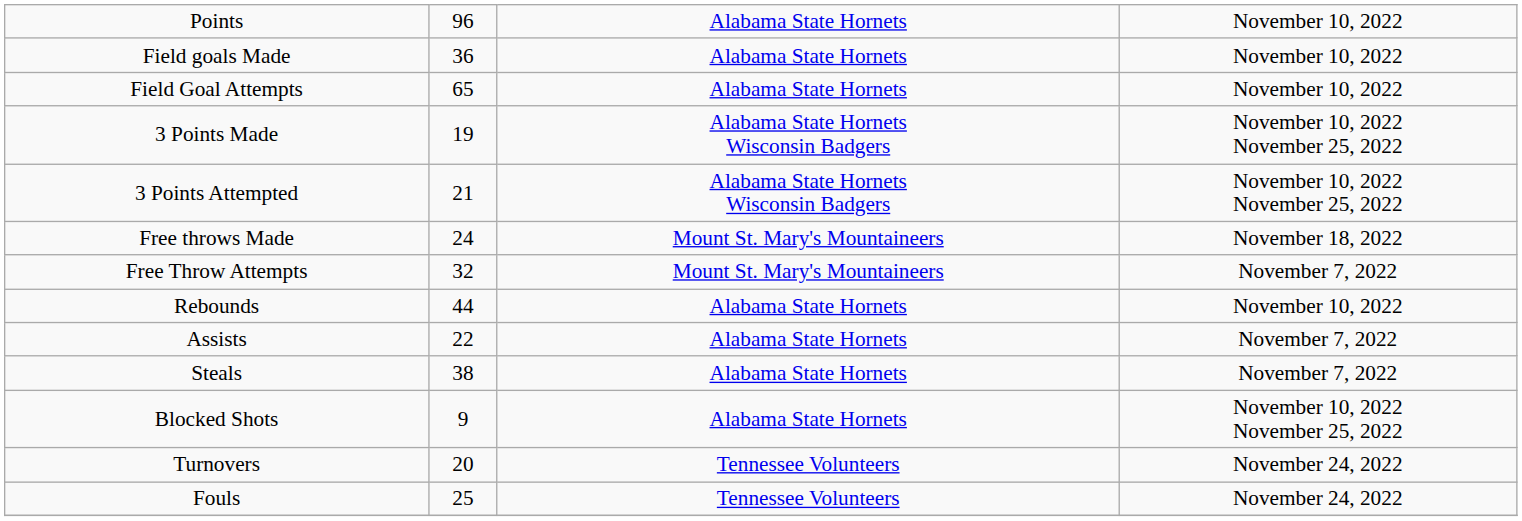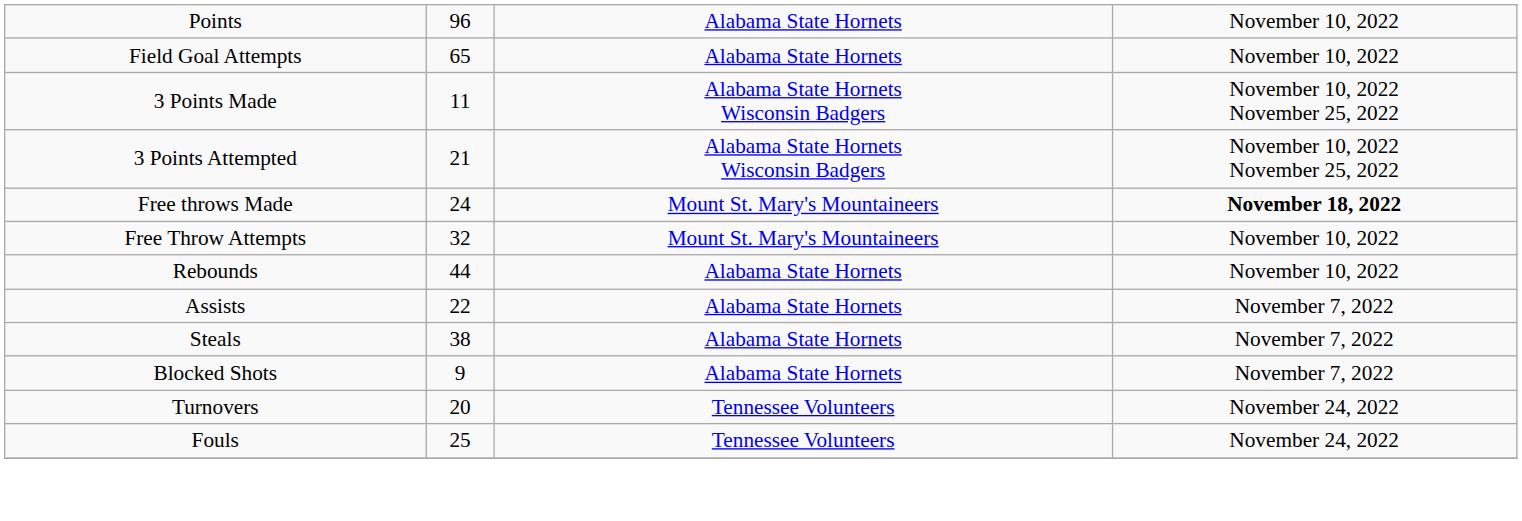 <table class="wikitable" style="width: 90%;text-align: center;">
 <tr>
 <td rowspan="1">Points</td>
 <td>96</td>
-<td><a href='#'>Alabama State Hornets</a></td>
-<td>November 10, 2022</td>
-</tr>
-<tr>
-<td>Field goals Made</td>
-<td>36</td>
 <td><a href='#'>Alabama State Hornets</a></td>
 <td>November 10, 2022</td>
 </tr>
 <tr>
 <td>Field Goal Attempts</td>
 <td>65</td>
 <td><a href='#'>Alabama State Hornets</a></td>
 <td>November 10, 2022</td>
 </tr>
 <tr>
 <td>3 Points Made</td>
-<td>19</td>
+<td>11</td>
 <td><a href='#'>Alabama State Hornets</a><br><a href='#'>Wisconsin Badgers</a></td>
 <td>November 10, 2022<br>November 25, 2022</td>
 </tr>
 <tr>
 <td>3 Points Attempted</td>
 <td>21</td>
 <td><a href='#'>Alabama State Hornets</a><br><a href='#'>Wisconsin Badgers</a></td>
 <td>November 10, 2022<br>November 25, 2022</td>
 </tr>
 <tr>
 <td>Free throws Made</td>
 <td>24</td>
 <td><a href='#'>Mount St. Mary's Mountaineers</a></td>
-<td>November 18, 2022</td>
+<td><strong>November 18, 2022</strong></td>
 </tr>
 <tr>
 <td>Free Throw Attempts</td>
 <td>32</td>
 <td><a href='#'>Mount St. Mary's Mountaineers</a></td>
-<td>November 7, 2022</td>
+<td>November 10, 2022</td>
 </tr>
 <tr>
 <td>Rebounds</td>
 <td>44</td>
 <td><a href='#'>Alabama State Hornets</a></td>
 <td>November 10, 2022</td>
 </tr>
 <tr>
 <td>Assists</td>
 <td>22</td>
 <td><a href='#'>Alabama State Hornets</a></td>
 <td>November 7, 2022</td>
 </tr>
 <tr>
 <td>Steals</td>
 <td>38</td>
 <td><a href='#'>Alabama State Hornets</a></td>
 <td>November 7, 2022</td>
 </tr>
 <tr>
 <td>Blocked Shots</td>
 <td>9</td>
 <td><a href='#'>Alabama State Hornets</a></td>
-<td>November 10, 2022<br>November 25, 2022</td>
+<td>November 7, 2022</td>
 </tr>
 <tr>
 <td>Turnovers</td>
 <td>20</td>
 <td><a href='#'>Tennessee Volunteers</a></td>
 <td>November 24, 2022</td>
 </tr>
 <tr>
 <td>Fouls</td>
 <td>25</td>
 <td><a href='#'>Tennessee Volunteers</a></td>
 <td>November 24, 2022</td>
 </tr>
 <tr>
 </tr>
 </table>
